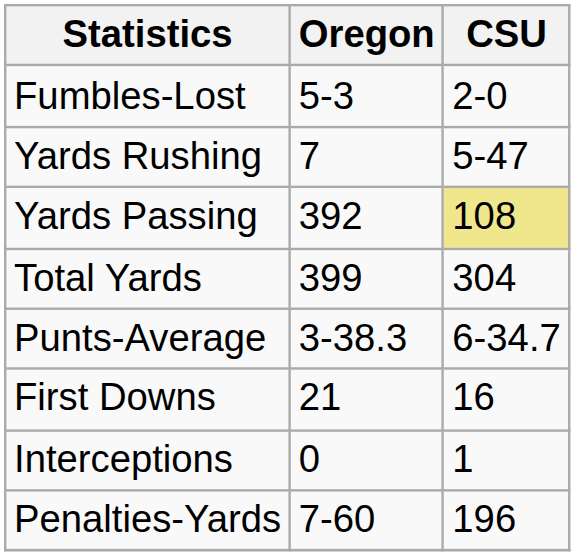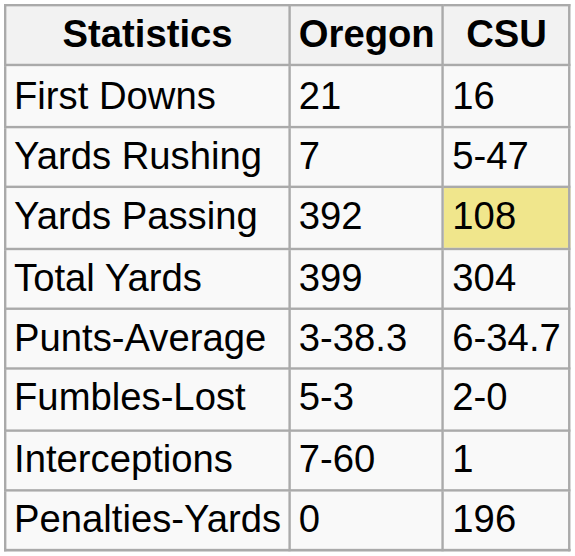 <table class="wikitable">
 <tr>
 <th>Statistics</th>
 <th>Oregon</th>
 <th>CSU</th>
 </tr>
 <tr>
-<td>Fumbles-Lost</td>
-<td>5-3</td>
-<td>2-0</td>
+<td>First Downs</td>
+<td>21</td>
+<td>16</td>
 </tr>
 <tr>
 <td>Yards Rushing</td>
 <td>7</td>
 <td>5-47</td>
 </tr>
 <tr>
 <td>Yards Passing</td>
 <td>392</td>
 <td style="background: khaki;">108</td>
 </tr>
 <tr>
 <td>Total Yards</td>
 <td>399</td>
 <td>304</td>
 </tr>
 <tr>
 <td>Punts-Average</td>
 <td>3-38.3</td>
 <td>6-34.7</td>
 </tr>
 <tr>
-<td>First Downs</td>
-<td>21</td>
-<td>16</td>
+<td>Fumbles-Lost</td>
+<td>5-3</td>
+<td>2-0</td>
 </tr>
 <tr>
 <td>Interceptions</td>
-<td>0</td>
+<td>7-60</td>
 <td>1</td>
 </tr>
 <tr>
 <td>Penalties-Yards</td>
-<td>7-60</td>
+<td>0</td>
 <td>196</td>
 </tr>
 <tr>
 </tr>
 </table>
